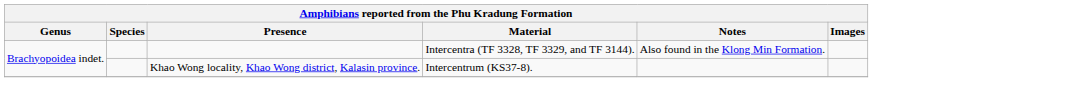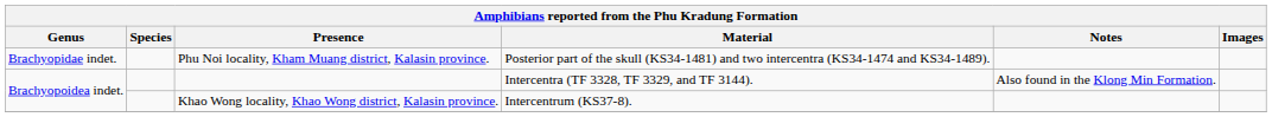 <table class="wikitable" align="center">
 <tr>
 <th colspan="6" align="center"><strong><a href='#'>Amphibians</a> reported from the Phu Kradung Formation</strong></th>
 </tr>
 <tr>
 <th>Genus</th>
 <th>Species</th>
 <th>Presence</th>
 <th><strong>Material</strong></th>
 <th>Notes</th>
 <th>Images</th>
+</tr>
+<tr>
+<td><a href='#'>Brachyopidae</a> indet.</td>
+<td></td>
+<td>Phu Noi locality, <a href='#'>Kham Muang district</a>, <a href='#'>Kalasin province</a>.</td>
+<td>Posterior part of the skull (KS34-1481) and two intercentra (KS34-1474 and KS34-1489).</td>
+<td></td>
+<td></td>
 </tr>
 <tr>
 <td rowspan=2><a href='#'>Brachyopoidea</a> indet.</td>
 <td></td>
 <td></td>
 <td>Intercentra (TF 3328, TF 3329, and TF 3144).</td>
 <td>Also found in the <a href='#'>Klong Min Formation</a>.</td>
 <td></td>
 </tr>
 <tr>
 <td></td>
 <td>Khao Wong locality, <a href='#'>Khao Wong district</a>, <a href='#'>Kalasin province</a>.</td>
 <td>Intercentrum (KS37-8).</td>
 <td></td>
 <td></td>
 </tr>
 <tr>
 </tr>
 </table>
